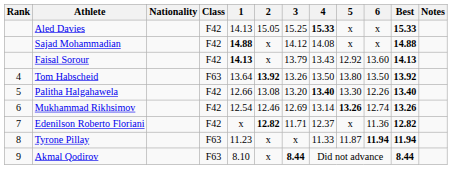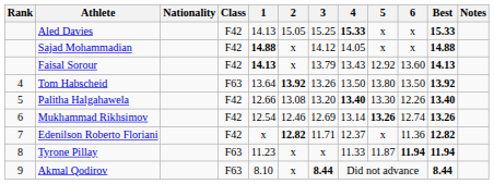 <table class="wikitable sortable" style="text-align:center">
 <tr>
 <th>Rank</th>
 <th>Athlete</th>
 <th>Nationality</th>
 <th>Class</th>
 <th>1</th>
 <th>2</th>
 <th>3</th>
 <th>4</th>
 <th>5</th>
 <th>6</th>
 <th>Best</th>
 <th>Notes</th>
 </tr>
 <tr>
 <td></td>
 <td style="text-align:left;"><a href='#'>Aled Davies</a></td>
 <td style="text-align:left;"></td>
 <td>F42</td>
 <td>14.13</td>
 <td>15.05</td>
 <td>15.25</td>
 <td><strong>15.33</strong></td>
 <td>x</td>
 <td>x</td>
 <td><strong>15.33</strong></td>
 <td></td>
 </tr>
 <tr>
 <td></td>
 <td style="text-align:left;"><a href='#'>Sajad Mohammadian</a></td>
 <td style="text-align:left;"></td>
 <td>F42</td>
 <td><strong>14.88</strong></td>
 <td>x</td>
 <td>14.12</td>
-<td>14.08</td>
+<td>14.05</td>
 <td>x</td>
 <td>x</td>
 <td><strong>14.88</strong></td>
 <td></td>
 </tr>
 <tr>
 <td></td>
 <td style="text-align:left;"><a href='#'>Faisal Sorour</a></td>
 <td style="text-align:left;"></td>
 <td>F42</td>
 <td><strong>14.13</strong></td>
 <td>x</td>
 <td>13.79</td>
 <td>13.43</td>
 <td>12.92</td>
 <td>13.60</td>
 <td><strong>14.13</strong></td>
 <td></td>
 </tr>
 <tr>
 <td>4</td>
 <td style="text-align:left;"><a href='#'>Tom Habscheid</a></td>
 <td style="text-align:left;"></td>
 <td>F63</td>
 <td>13.64</td>
 <td><strong>13.92</strong></td>
 <td>13.26</td>
 <td>13.50</td>
 <td>13.80</td>
 <td>13.50</td>
 <td><strong>13.92</strong></td>
 <td></td>
 </tr>
 <tr>
 <td>5</td>
 <td style="text-align:left;"><a href='#'>Palitha Halgahawela</a></td>
 <td style="text-align:left;"></td>
 <td>F42</td>
 <td>12.66</td>
 <td>13.08</td>
 <td>13.20</td>
 <td><strong>13.40</strong></td>
 <td>13.30</td>
 <td>12.26</td>
 <td><strong>13.40</strong></td>
 <td></td>
 </tr>
 <tr>
 <td>6</td>
 <td style="text-align:left;"><a href='#'>Mukhammad Rikhsimov</a></td>
 <td style="text-align:left;"></td>
 <td>F42</td>
 <td>12.54</td>
 <td>12.46</td>
 <td>12.69</td>
 <td>13.14</td>
 <td><strong>13.26</strong></td>
 <td>12.74</td>
 <td><strong>13.26</strong></td>
 <td></td>
 </tr>
 <tr>
 <td>7</td>
 <td style="text-align:left;"><a href='#'>Edenilson Roberto Floriani</a></td>
 <td style="text-align:left;"></td>
 <td>F42</td>
 <td>x</td>
 <td><strong>12.82</strong></td>
 <td>11.71</td>
 <td>12.37</td>
 <td>x</td>
 <td>11.36</td>
 <td><strong>12.82</strong></td>
 <td></td>
 </tr>
 <tr>
 <td>8</td>
 <td style="text-align:left;"><a href='#'>Tyrone Pillay</a></td>
 <td style="text-align:left;"></td>
 <td>F63</td>
 <td>11.23</td>
 <td>x</td>
 <td>x</td>
 <td>11.33</td>
 <td>11.87</td>
 <td><strong>11.94</strong></td>
 <td><strong>11.94</strong></td>
 <td></td>
 </tr>
 <tr>
 <td>9</td>
 <td style="text-align:left;"><a href='#'>Akmal Qodirov</a></td>
 <td style="text-align:left;"></td>
 <td>F63</td>
 <td>8.10</td>
 <td>x</td>
 <td><strong>8.44</strong></td>
 <td colspan="3">Did not advance</td>
 <td><strong>8.44</strong></td>
 <td></td>
 </tr>
 </table>
